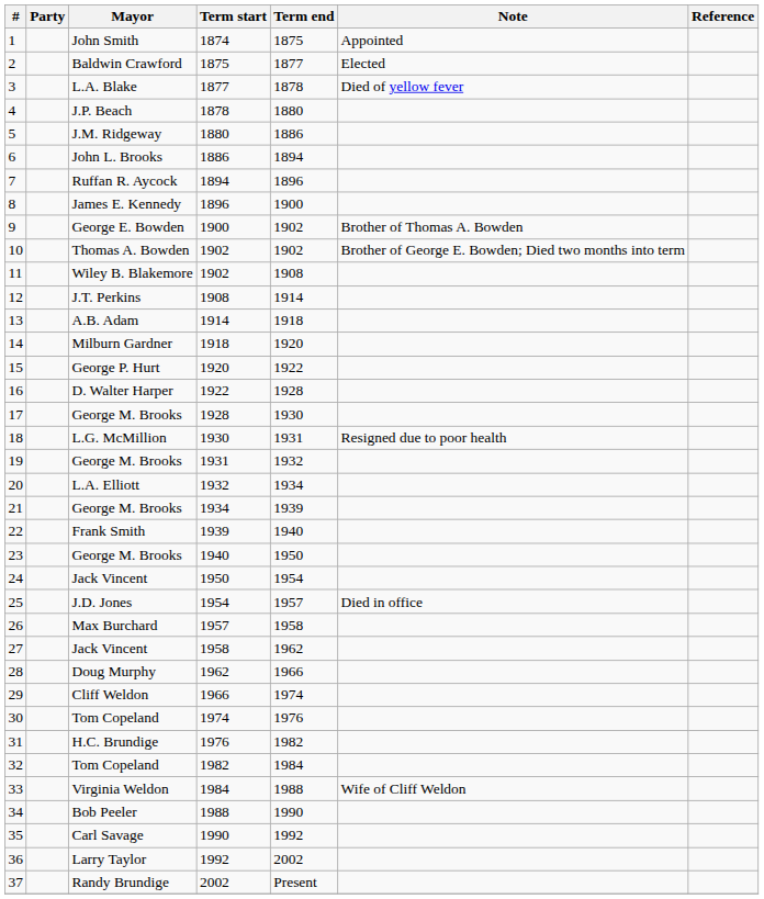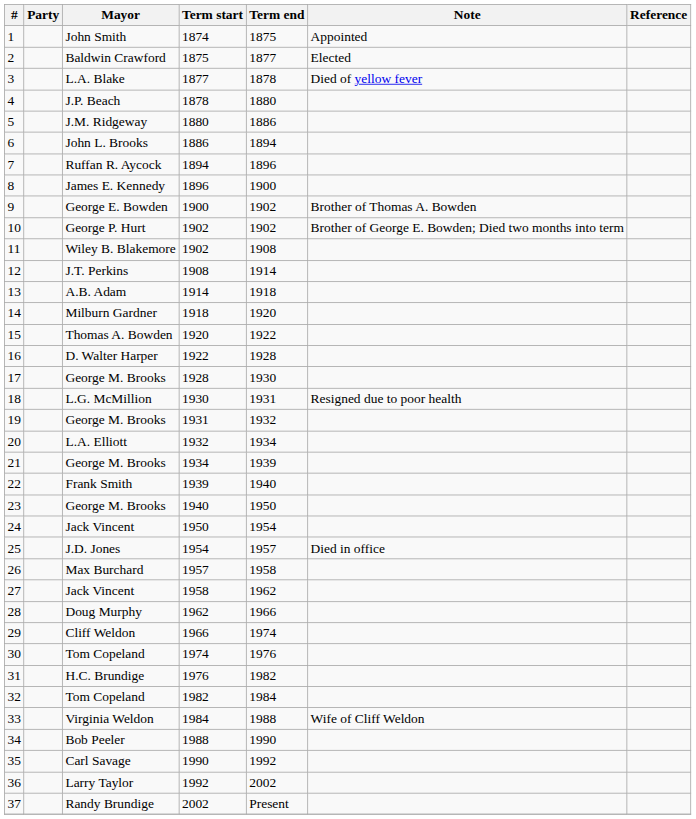 <table class="wikitable sortable mw-collapsible">
 <tr>
 <th>#</th>
 <th>Party</th>
 <th>Mayor</th>
 <th>Term start</th>
 <th>Term end</th>
 <th>Note</th>
 <th>Reference</th>
 </tr>
 <tr>
 <td>1</td>
 <td></td>
 <td>John Smith</td>
 <td>1874</td>
 <td>1875</td>
 <td>Appointed</td>
 <td></td>
 </tr>
 <tr>
 <td>2</td>
 <td></td>
 <td>Baldwin Crawford</td>
 <td>1875</td>
 <td>1877</td>
 <td>Elected</td>
 <td></td>
 </tr>
 <tr>
 <td>3</td>
 <td></td>
 <td>L.A. Blake</td>
 <td>1877</td>
 <td>1878</td>
 <td>Died of <a href='#'>yellow fever</a></td>
 <td></td>
 </tr>
 <tr>
 <td>4</td>
 <td></td>
 <td>J.P. Beach</td>
 <td>1878</td>
 <td>1880</td>
 <td></td>
 <td></td>
 </tr>
 <tr>
 <td>5</td>
 <td></td>
 <td>J.M. Ridgeway</td>
 <td>1880</td>
 <td>1886</td>
 <td></td>
 <td></td>
 </tr>
 <tr>
 <td>6</td>
 <td></td>
 <td>John L. Brooks</td>
 <td>1886</td>
 <td>1894</td>
 <td></td>
 <td></td>
 </tr>
 <tr>
 <td>7</td>
 <td></td>
 <td>Ruffan R. Aycock</td>
 <td>1894</td>
 <td>1896</td>
 <td></td>
 <td></td>
 </tr>
 <tr>
 <td>8</td>
 <td></td>
 <td>James E. Kennedy</td>
 <td>1896</td>
 <td>1900</td>
 <td></td>
 <td></td>
 </tr>
 <tr>
 <td>9</td>
 <td></td>
 <td>George E. Bowden</td>
 <td>1900</td>
 <td>1902</td>
 <td>Brother of Thomas A. Bowden</td>
 <td></td>
 </tr>
 <tr>
 <td>10</td>
 <td></td>
-<td>Thomas A. Bowden</td>
+<td>George P. Hurt</td>
 <td>1902</td>
 <td>1902</td>
 <td>Brother of George E. Bowden; Died two months into term</td>
 <td></td>
 </tr>
 <tr>
 <td>11</td>
 <td></td>
 <td>Wiley B. Blakemore</td>
 <td>1902</td>
 <td>1908</td>
 <td></td>
 <td></td>
 </tr>
 <tr>
 <td>12</td>
 <td></td>
 <td>J.T. Perkins</td>
 <td>1908</td>
 <td>1914</td>
 <td></td>
 <td></td>
 </tr>
 <tr>
 <td>13</td>
 <td></td>
 <td>A.B. Adam</td>
 <td>1914</td>
 <td>1918</td>
 <td></td>
 <td></td>
 </tr>
 <tr>
 <td>14</td>
 <td></td>
 <td>Milburn Gardner</td>
 <td>1918</td>
 <td>1920</td>
 <td></td>
 <td></td>
 </tr>
 <tr>
 <td>15</td>
 <td></td>
-<td>George P. Hurt</td>
+<td>Thomas A. Bowden</td>
 <td>1920</td>
 <td>1922</td>
 <td></td>
 <td></td>
 </tr>
 <tr>
 <td>16</td>
 <td></td>
 <td>D. Walter Harper</td>
 <td>1922</td>
 <td>1928</td>
 <td></td>
 <td></td>
 </tr>
 <tr>
 <td>17</td>
 <td></td>
 <td>George M. Brooks</td>
 <td>1928</td>
 <td>1930</td>
 <td></td>
 <td></td>
 </tr>
 <tr>
 <td>18</td>
 <td></td>
 <td>L.G. McMillion</td>
 <td>1930</td>
 <td>1931</td>
 <td>Resigned due to poor health</td>
 <td></td>
 </tr>
 <tr>
 <td>19</td>
 <td></td>
 <td>George M. Brooks</td>
 <td>1931</td>
 <td>1932</td>
 <td></td>
 <td></td>
 </tr>
 <tr>
 <td>20</td>
 <td></td>
 <td>L.A. Elliott</td>
 <td>1932</td>
 <td>1934</td>
 <td></td>
 <td></td>
 </tr>
 <tr>
 <td>21</td>
 <td></td>
 <td>George M. Brooks</td>
 <td>1934</td>
 <td>1939</td>
 <td></td>
 <td></td>
 </tr>
 <tr>
 <td>22</td>
 <td></td>
 <td>Frank Smith</td>
 <td>1939</td>
 <td>1940</td>
 <td></td>
 <td></td>
 </tr>
 <tr>
 <td>23</td>
 <td></td>
 <td>George M. Brooks</td>
 <td>1940</td>
 <td>1950</td>
 <td></td>
 <td></td>
 </tr>
 <tr>
 <td>24</td>
 <td></td>
 <td>Jack Vincent</td>
 <td>1950</td>
 <td>1954</td>
 <td></td>
 <td></td>
 </tr>
 <tr>
 <td>25</td>
 <td></td>
 <td>J.D. Jones</td>
 <td>1954</td>
 <td>1957</td>
 <td>Died in office</td>
 <td></td>
 </tr>
 <tr>
 <td>26</td>
 <td></td>
 <td>Max Burchard</td>
 <td>1957</td>
 <td>1958</td>
 <td></td>
 <td></td>
 </tr>
 <tr>
 <td>27</td>
 <td></td>
 <td>Jack Vincent</td>
 <td>1958</td>
 <td>1962</td>
 <td></td>
 <td></td>
 </tr>
 <tr>
 <td>28</td>
 <td></td>
 <td>Doug Murphy</td>
 <td>1962</td>
 <td>1966</td>
 <td></td>
 <td></td>
 </tr>
 <tr>
 <td>29</td>
 <td></td>
 <td>Cliff Weldon</td>
 <td>1966</td>
 <td>1974</td>
 <td></td>
 <td></td>
 </tr>
 <tr>
 <td>30</td>
 <td></td>
 <td>Tom Copeland</td>
 <td>1974</td>
 <td>1976</td>
 <td></td>
 <td></td>
 </tr>
 <tr>
 <td>31</td>
 <td></td>
 <td>H.C. Brundige</td>
 <td>1976</td>
 <td>1982</td>
 <td></td>
 <td></td>
 </tr>
 <tr>
 <td>32</td>
 <td></td>
 <td>Tom Copeland</td>
 <td>1982</td>
 <td>1984</td>
 <td></td>
 <td></td>
 </tr>
 <tr>
 <td>33</td>
 <td></td>
 <td>Virginia Weldon</td>
 <td>1984</td>
 <td>1988</td>
 <td>Wife of Cliff Weldon</td>
 <td></td>
 </tr>
 <tr>
 <td>34</td>
 <td></td>
 <td>Bob Peeler</td>
 <td>1988</td>
 <td>1990</td>
 <td></td>
 <td></td>
 </tr>
 <tr>
 <td>35</td>
 <td></td>
 <td>Carl Savage</td>
 <td>1990</td>
 <td>1992</td>
 <td></td>
 <td></td>
 </tr>
 <tr>
 <td>36</td>
 <td></td>
 <td>Larry Taylor</td>
 <td>1992</td>
 <td>2002</td>
 <td></td>
 <td></td>
 </tr>
 <tr>
 <td>37</td>
 <td></td>
 <td>Randy Brundige</td>
 <td>2002</td>
 <td>Present</td>
 <td></td>
 <td></td>
 </tr>
 <tr>
 </tr>
 </table>
